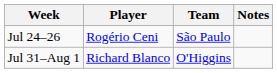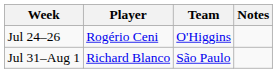 <table class="wikitable">
 <tr>
 <th>Week</th>
 <th>Player</th>
 <th>Team</th>
 <th>Notes</th>
 </tr>
 <tr>
 <td>Jul 24–26</td>
 <td> <a href='#'>Rogério Ceni</a></td>
-<td> <a href='#'>São Paulo</a></td>
+<td> <a href='#'>O'Higgins</a></td>
 <td align=center></td>
 </tr>
 <tr>
 <td>Jul 31–Aug 1</td>
 <td> <a href='#'>Richard Blanco</a></td>
-<td> <a href='#'>O'Higgins</a></td>
+<td> <a href='#'>São Paulo</a></td>
 <td align=center></td>
 </tr>
 </table>
